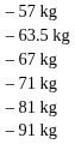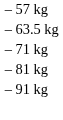 <table>
 <tr>
 <td>– 57 kg<br></td>
 <td></td>
 <td></td>
 <td></td>
 </tr>
 <tr>
 <td>– 63.5 kg<br></td>
-<td></td>
-<td></td>
-<td></td>
-</tr>
-<tr>
-<td>– 67 kg<br></td>
 <td></td>
 <td></td>
 <td></td>
 </tr>
 <tr>
 <td>– 71 kg<br></td>
 <td></td>
 <td></td>
 <td></td>
 </tr>
 <tr>
 <td>– 81 kg<br></td>
 <td></td>
 <td></td>
 <td></td>
 </tr>
 <tr>
 <td>– 91 kg<br></td>
 <td></td>
 <td></td>
 <td></td>
 </tr>
 </table>
